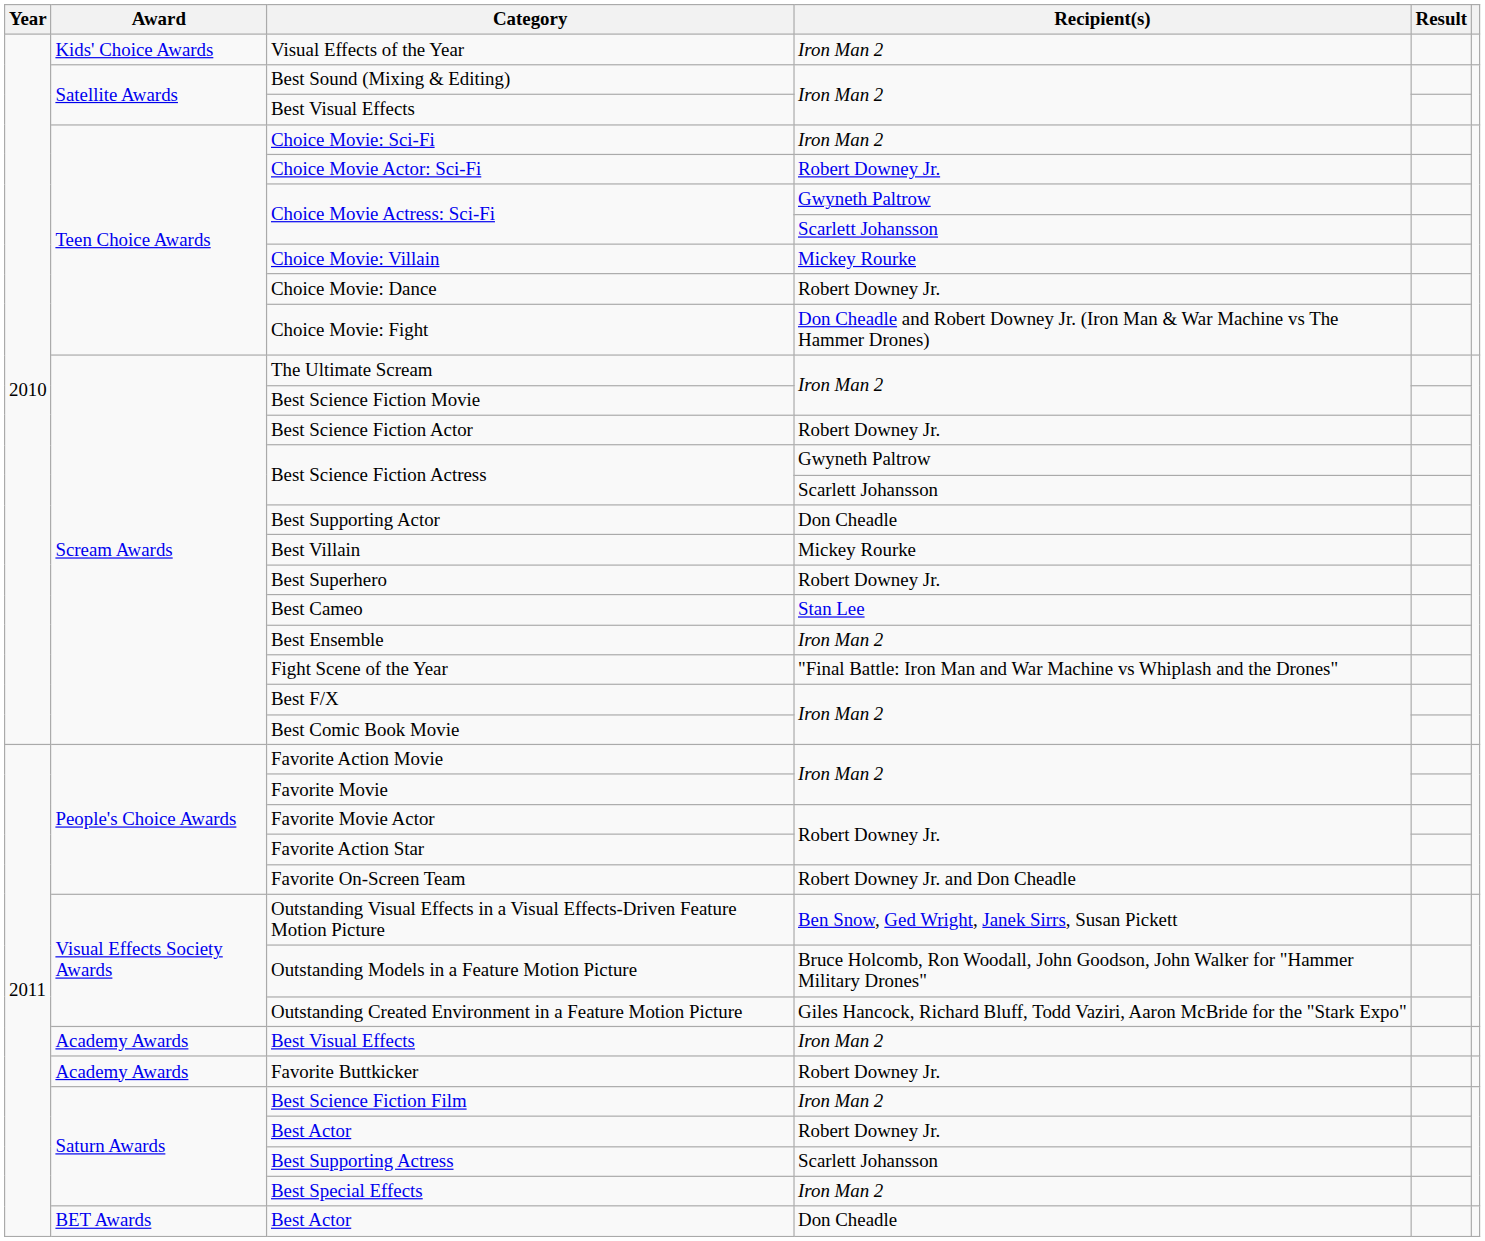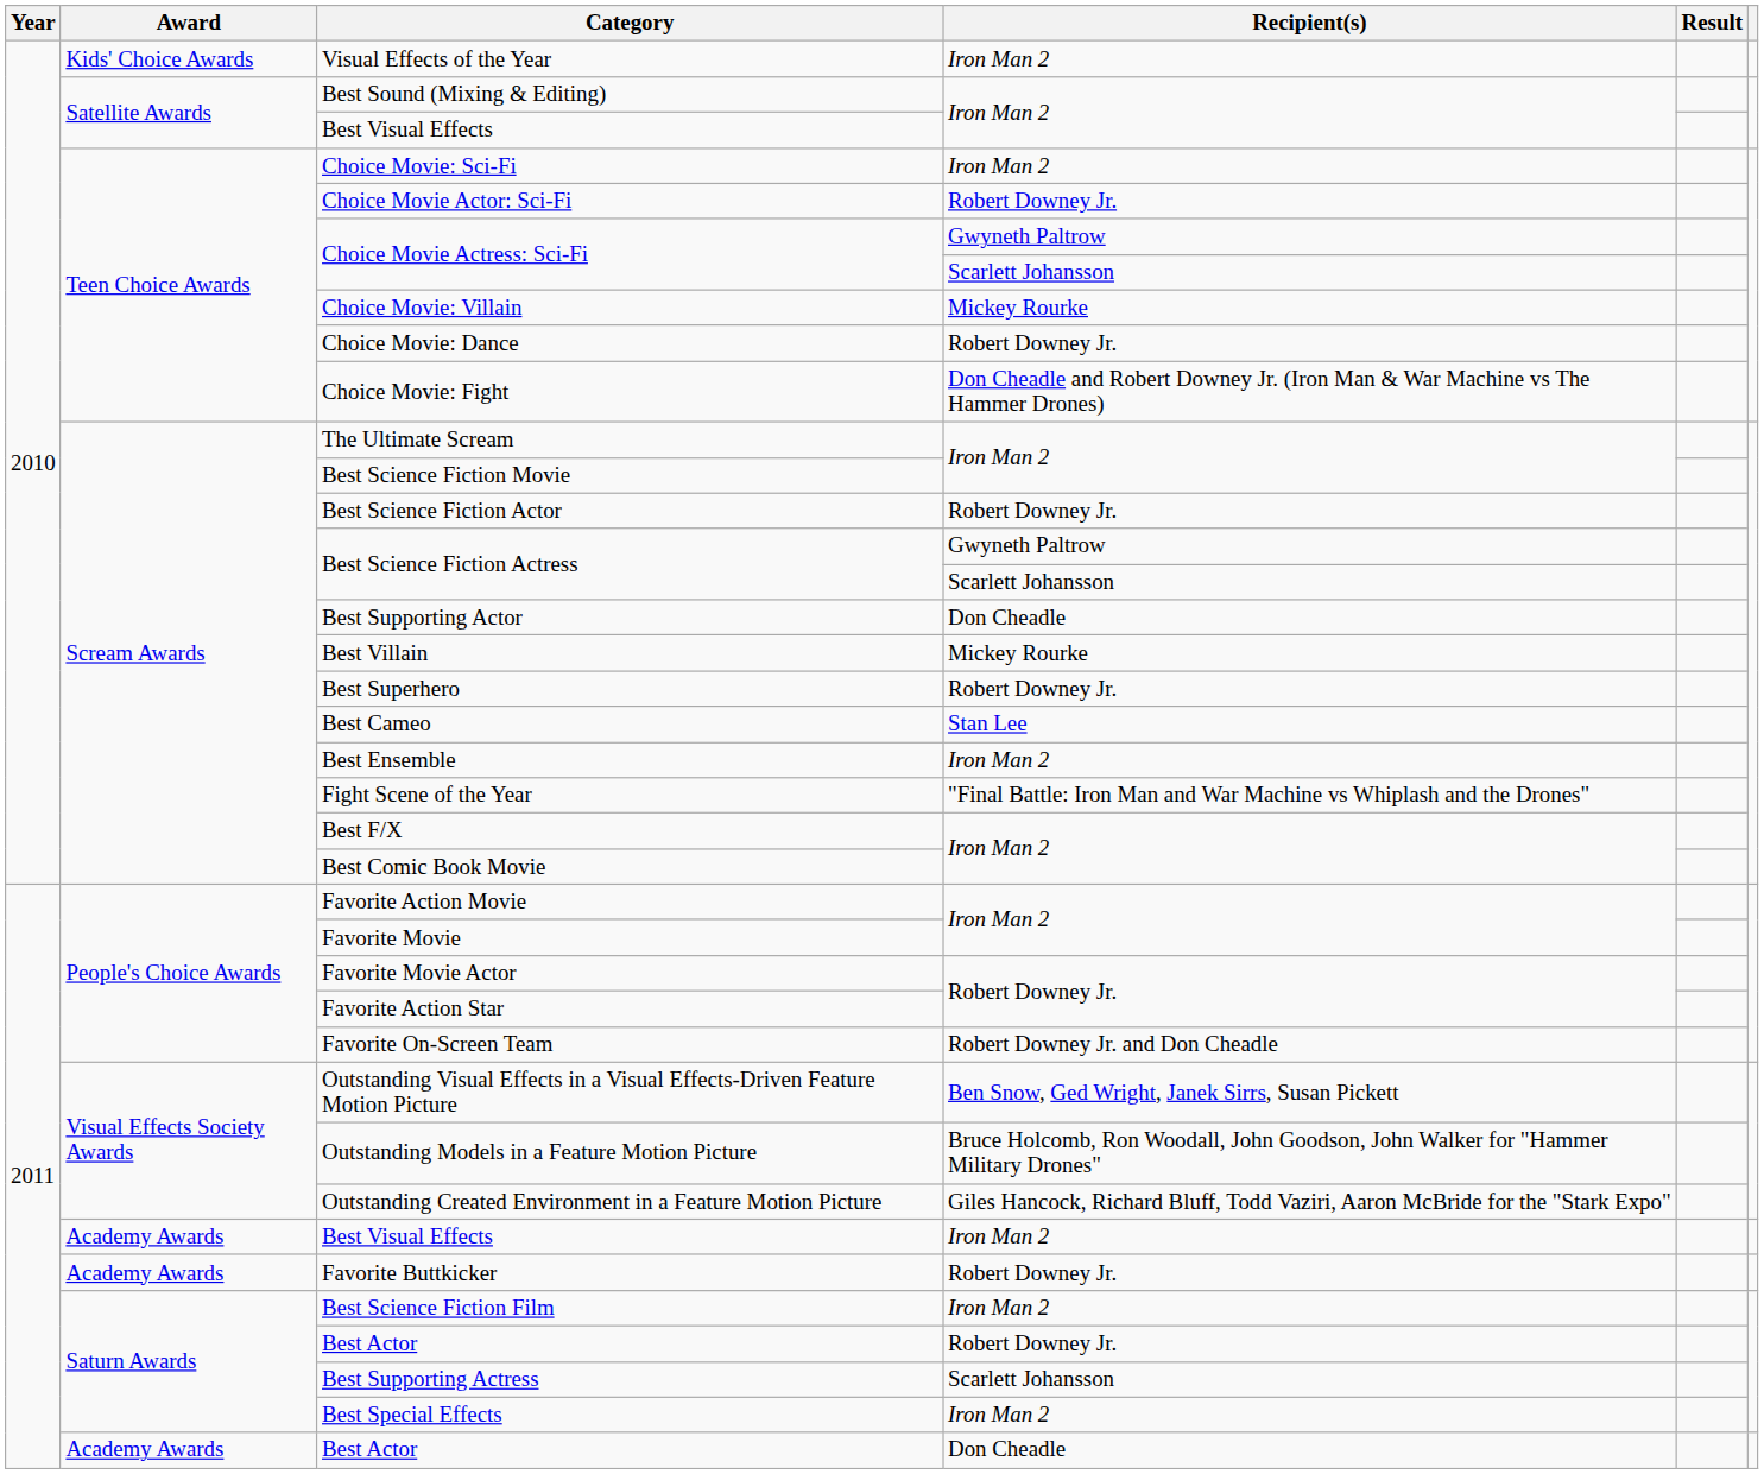 <table class="wikitable" style="width:99%;">
 <tr>
 <th>Year</th>
 <th>Award</th>
 <th>Category</th>
 <th>Recipient(s)</th>
 <th>Result</th>
 <th></th>
 </tr>
 <tr>
 <td rowspan="23">2010</td>
 <td><a href='#'>Kids' Choice Awards</a></td>
 <td>Visual Effects of the Year</td>
 <td><em>Iron Man 2</em></td>
 <td></td>
 <td style="text-align:center;"></td>
 </tr>
 <tr>
 <td rowspan="2"><a href='#'>Satellite Awards</a></td>
 <td>Best Sound (Mixing & Editing)</td>
 <td rowspan="2"><em>Iron Man 2</em></td>
 <td></td>
 <td rowspan="2" style="text-align:center;"></td>
 </tr>
 <tr>
 <td>Best Visual Effects</td>
 <td></td>
 </tr>
 <tr>
 <td rowspan="7"><a href='#'>Teen Choice Awards</a></td>
 <td><a href='#'>Choice Movie: Sci-Fi</a></td>
 <td><em>Iron Man 2</em></td>
 <td></td>
 <td rowspan="7" style="text-align:center;"></td>
 </tr>
 <tr>
 <td><a href='#'>Choice Movie Actor: Sci-Fi</a></td>
 <td><a href='#'>Robert Downey Jr.</a></td>
 <td></td>
 </tr>
 <tr>
 <td rowspan="2"><a href='#'>Choice Movie Actress: Sci-Fi</a></td>
 <td><a href='#'>Gwyneth Paltrow</a></td>
 <td></td>
 </tr>
 <tr>
 <td><a href='#'>Scarlett Johansson</a></td>
 <td></td>
 </tr>
 <tr>
 <td><a href='#'>Choice Movie: Villain</a></td>
 <td><a href='#'>Mickey Rourke</a></td>
 <td></td>
 </tr>
 <tr>
 <td>Choice Movie: Dance</td>
 <td>Robert Downey Jr.</td>
 <td></td>
 </tr>
 <tr>
 <td>Choice Movie: Fight</td>
 <td><a href='#'>Don Cheadle</a> and Robert Downey Jr. (Iron Man & War Machine vs The Hammer Drones)</td>
 <td></td>
 </tr>
 <tr>
 <td rowspan="13"><a href='#'>Scream Awards</a></td>
 <td>The Ultimate Scream</td>
 <td rowspan="2"><em>Iron Man 2</em></td>
 <td></td>
 <td style="text-align:center;" rowspan="13"></td>
 </tr>
 <tr>
 <td>Best Science Fiction Movie</td>
 <td></td>
 </tr>
 <tr>
 <td>Best Science Fiction Actor</td>
 <td>Robert Downey Jr.</td>
 <td></td>
 </tr>
 <tr>
 <td rowspan="2">Best Science Fiction Actress</td>
 <td>Gwyneth Paltrow</td>
 <td></td>
 </tr>
 <tr>
 <td>Scarlett Johansson</td>
 <td></td>
 </tr>
 <tr>
 <td>Best Supporting Actor</td>
 <td>Don Cheadle</td>
 <td></td>
 </tr>
 <tr>
 <td>Best Villain</td>
 <td>Mickey Rourke</td>
 <td></td>
 </tr>
 <tr>
 <td>Best Superhero</td>
 <td>Robert Downey Jr.</td>
 <td></td>
 </tr>
 <tr>
 <td>Best Cameo</td>
 <td><a href='#'>Stan Lee</a></td>
 <td></td>
 </tr>
 <tr>
 <td>Best Ensemble</td>
 <td><em>Iron Man 2</em></td>
 <td></td>
 </tr>
 <tr>
 <td>Fight Scene of the Year</td>
 <td>"Final Battle: Iron Man and War Machine vs Whiplash and the Drones"</td>
 <td></td>
 </tr>
 <tr>
 <td>Best F/X</td>
 <td rowspan="2"><em>Iron Man 2</em></td>
 <td></td>
 </tr>
 <tr>
 <td>Best Comic Book Movie</td>
 <td></td>
 </tr>
 <tr>
 <td rowspan="15">2011</td>
 <td rowspan="5"><a href='#'>People's Choice Awards</a></td>
 <td>Favorite Action Movie</td>
 <td rowspan="2"><em>Iron Man 2</em></td>
 <td></td>
 <td rowspan="5" style="text-align:center;"></td>
 </tr>
 <tr>
 <td>Favorite Movie</td>
 <td></td>
 </tr>
 <tr>
 <td>Favorite Movie Actor</td>
 <td rowspan="2">Robert Downey Jr.</td>
 <td></td>
 </tr>
 <tr>
 <td>Favorite Action Star</td>
 <td></td>
 </tr>
 <tr>
 <td>Favorite On-Screen Team</td>
 <td>Robert Downey Jr. and Don Cheadle</td>
 <td></td>
 </tr>
 <tr>
 <td rowspan="3"><a href='#'>Visual Effects Society Awards</a></td>
 <td>Outstanding Visual Effects in a Visual Effects-Driven Feature Motion Picture</td>
 <td><a href='#'>Ben Snow</a>, <a href='#'>Ged Wright</a>, <a href='#'>Janek Sirrs</a>, Susan Pickett</td>
 <td></td>
 <td rowspan="3"></td>
 </tr>
 <tr>
 <td>Outstanding Models in a Feature Motion Picture</td>
 <td>Bruce Holcomb, Ron Woodall, John Goodson, John Walker for "Hammer Military Drones"</td>
 <td></td>
 </tr>
 <tr>
 <td>Outstanding Created Environment in a Feature Motion Picture</td>
 <td>Giles Hancock, Richard Bluff, Todd Vaziri, Aaron McBride for the "Stark Expo"</td>
 <td></td>
 </tr>
 <tr>
 <td><a href='#'>Academy Awards</a></td>
 <td><a href='#'>Best Visual Effects</a></td>
 <td><em>Iron Man 2</em></td>
 <td></td>
 <td style="text-align:center;"></td>
 </tr>
 <tr>
 <td><a href='#'>Academy Awards</a></td>
 <td>Favorite Buttkicker</td>
 <td>Robert Downey Jr.</td>
 <td></td>
 <td style="text-align:center"></td>
 </tr>
 <tr>
 <td rowspan="4"><a href='#'>Saturn Awards</a></td>
 <td><a href='#'>Best Science Fiction Film</a></td>
 <td><em>Iron Man 2</em></td>
 <td></td>
 <td rowspan="4" style="text-align:center;"></td>
 </tr>
 <tr>
 <td><a href='#'>Best Actor</a></td>
 <td>Robert Downey Jr.</td>
 <td></td>
 </tr>
 <tr>
 <td><a href='#'>Best Supporting Actress</a></td>
 <td>Scarlett Johansson</td>
 <td></td>
 </tr>
 <tr>
 <td><a href='#'>Best Special Effects</a></td>
 <td><em>Iron Man 2</em></td>
 <td></td>
 </tr>
 <tr>
-<td><a href='#'>BET Awards</a></td>
+<td><a href='#'>Academy Awards</a></td>
 <td><a href='#'>Best Actor</a></td>
 <td>Don Cheadle</td>
 <td></td>
 <td style="text-align:center;"></td>
 </tr>
 </table>
